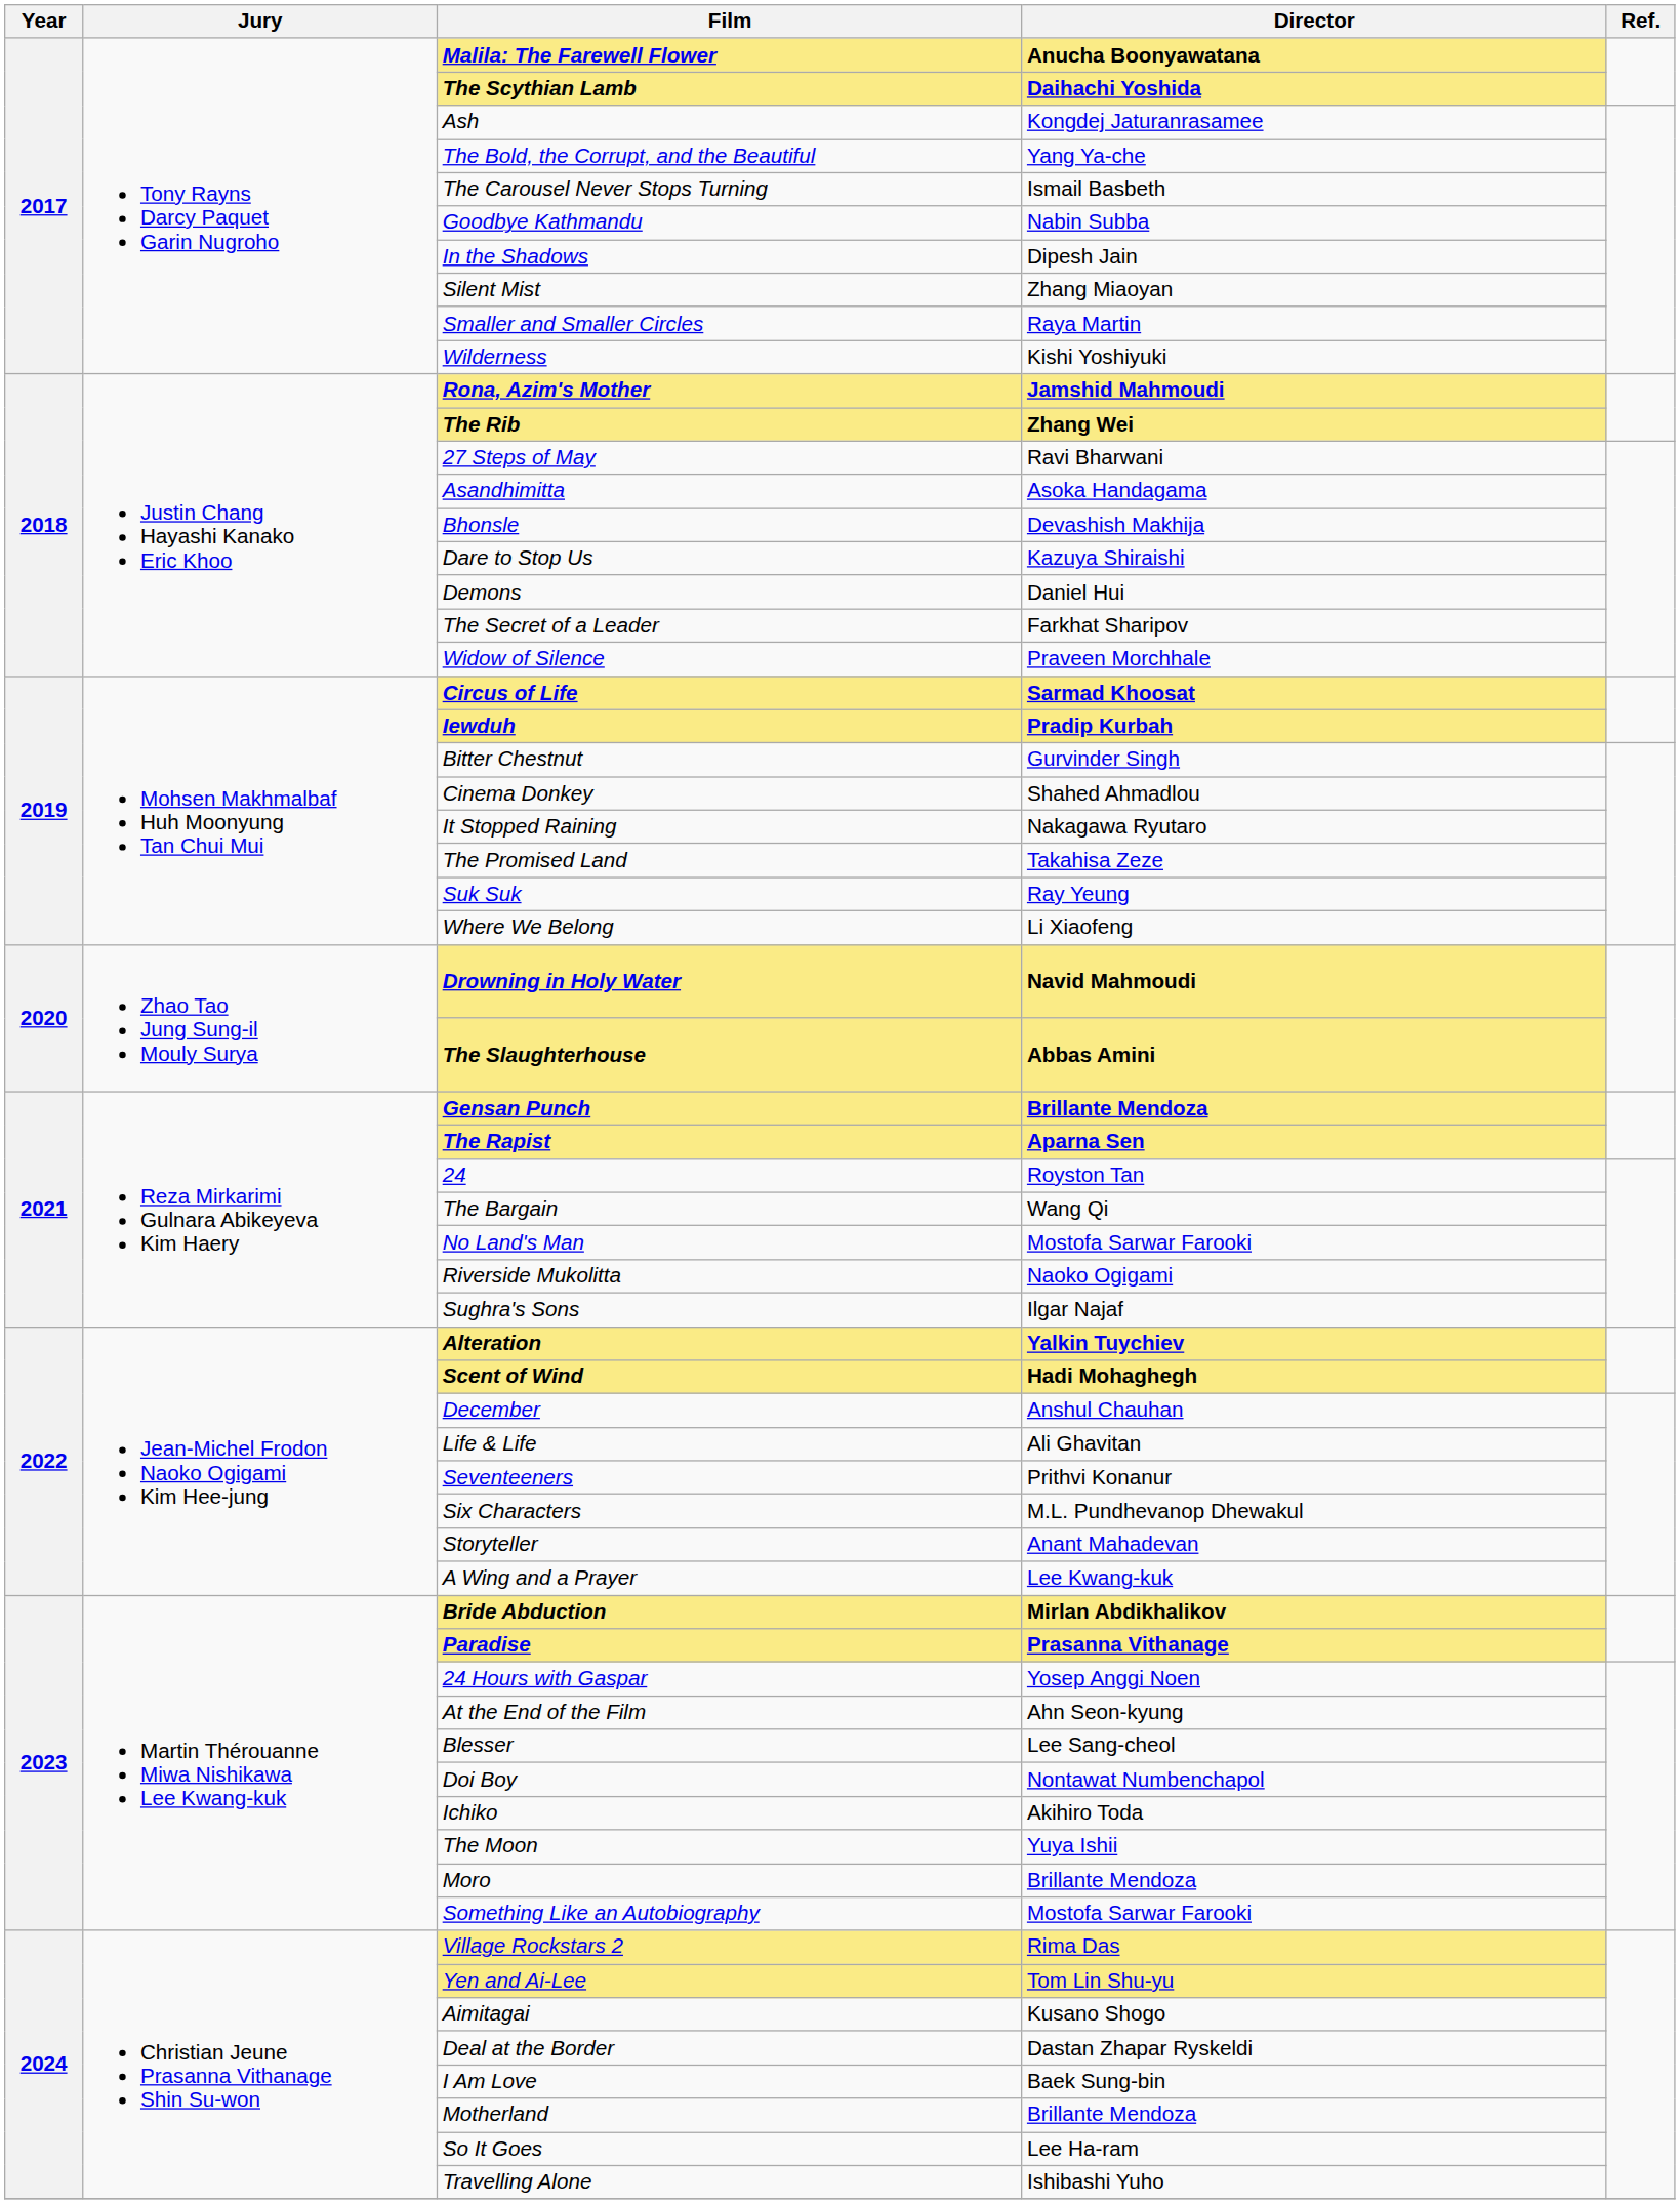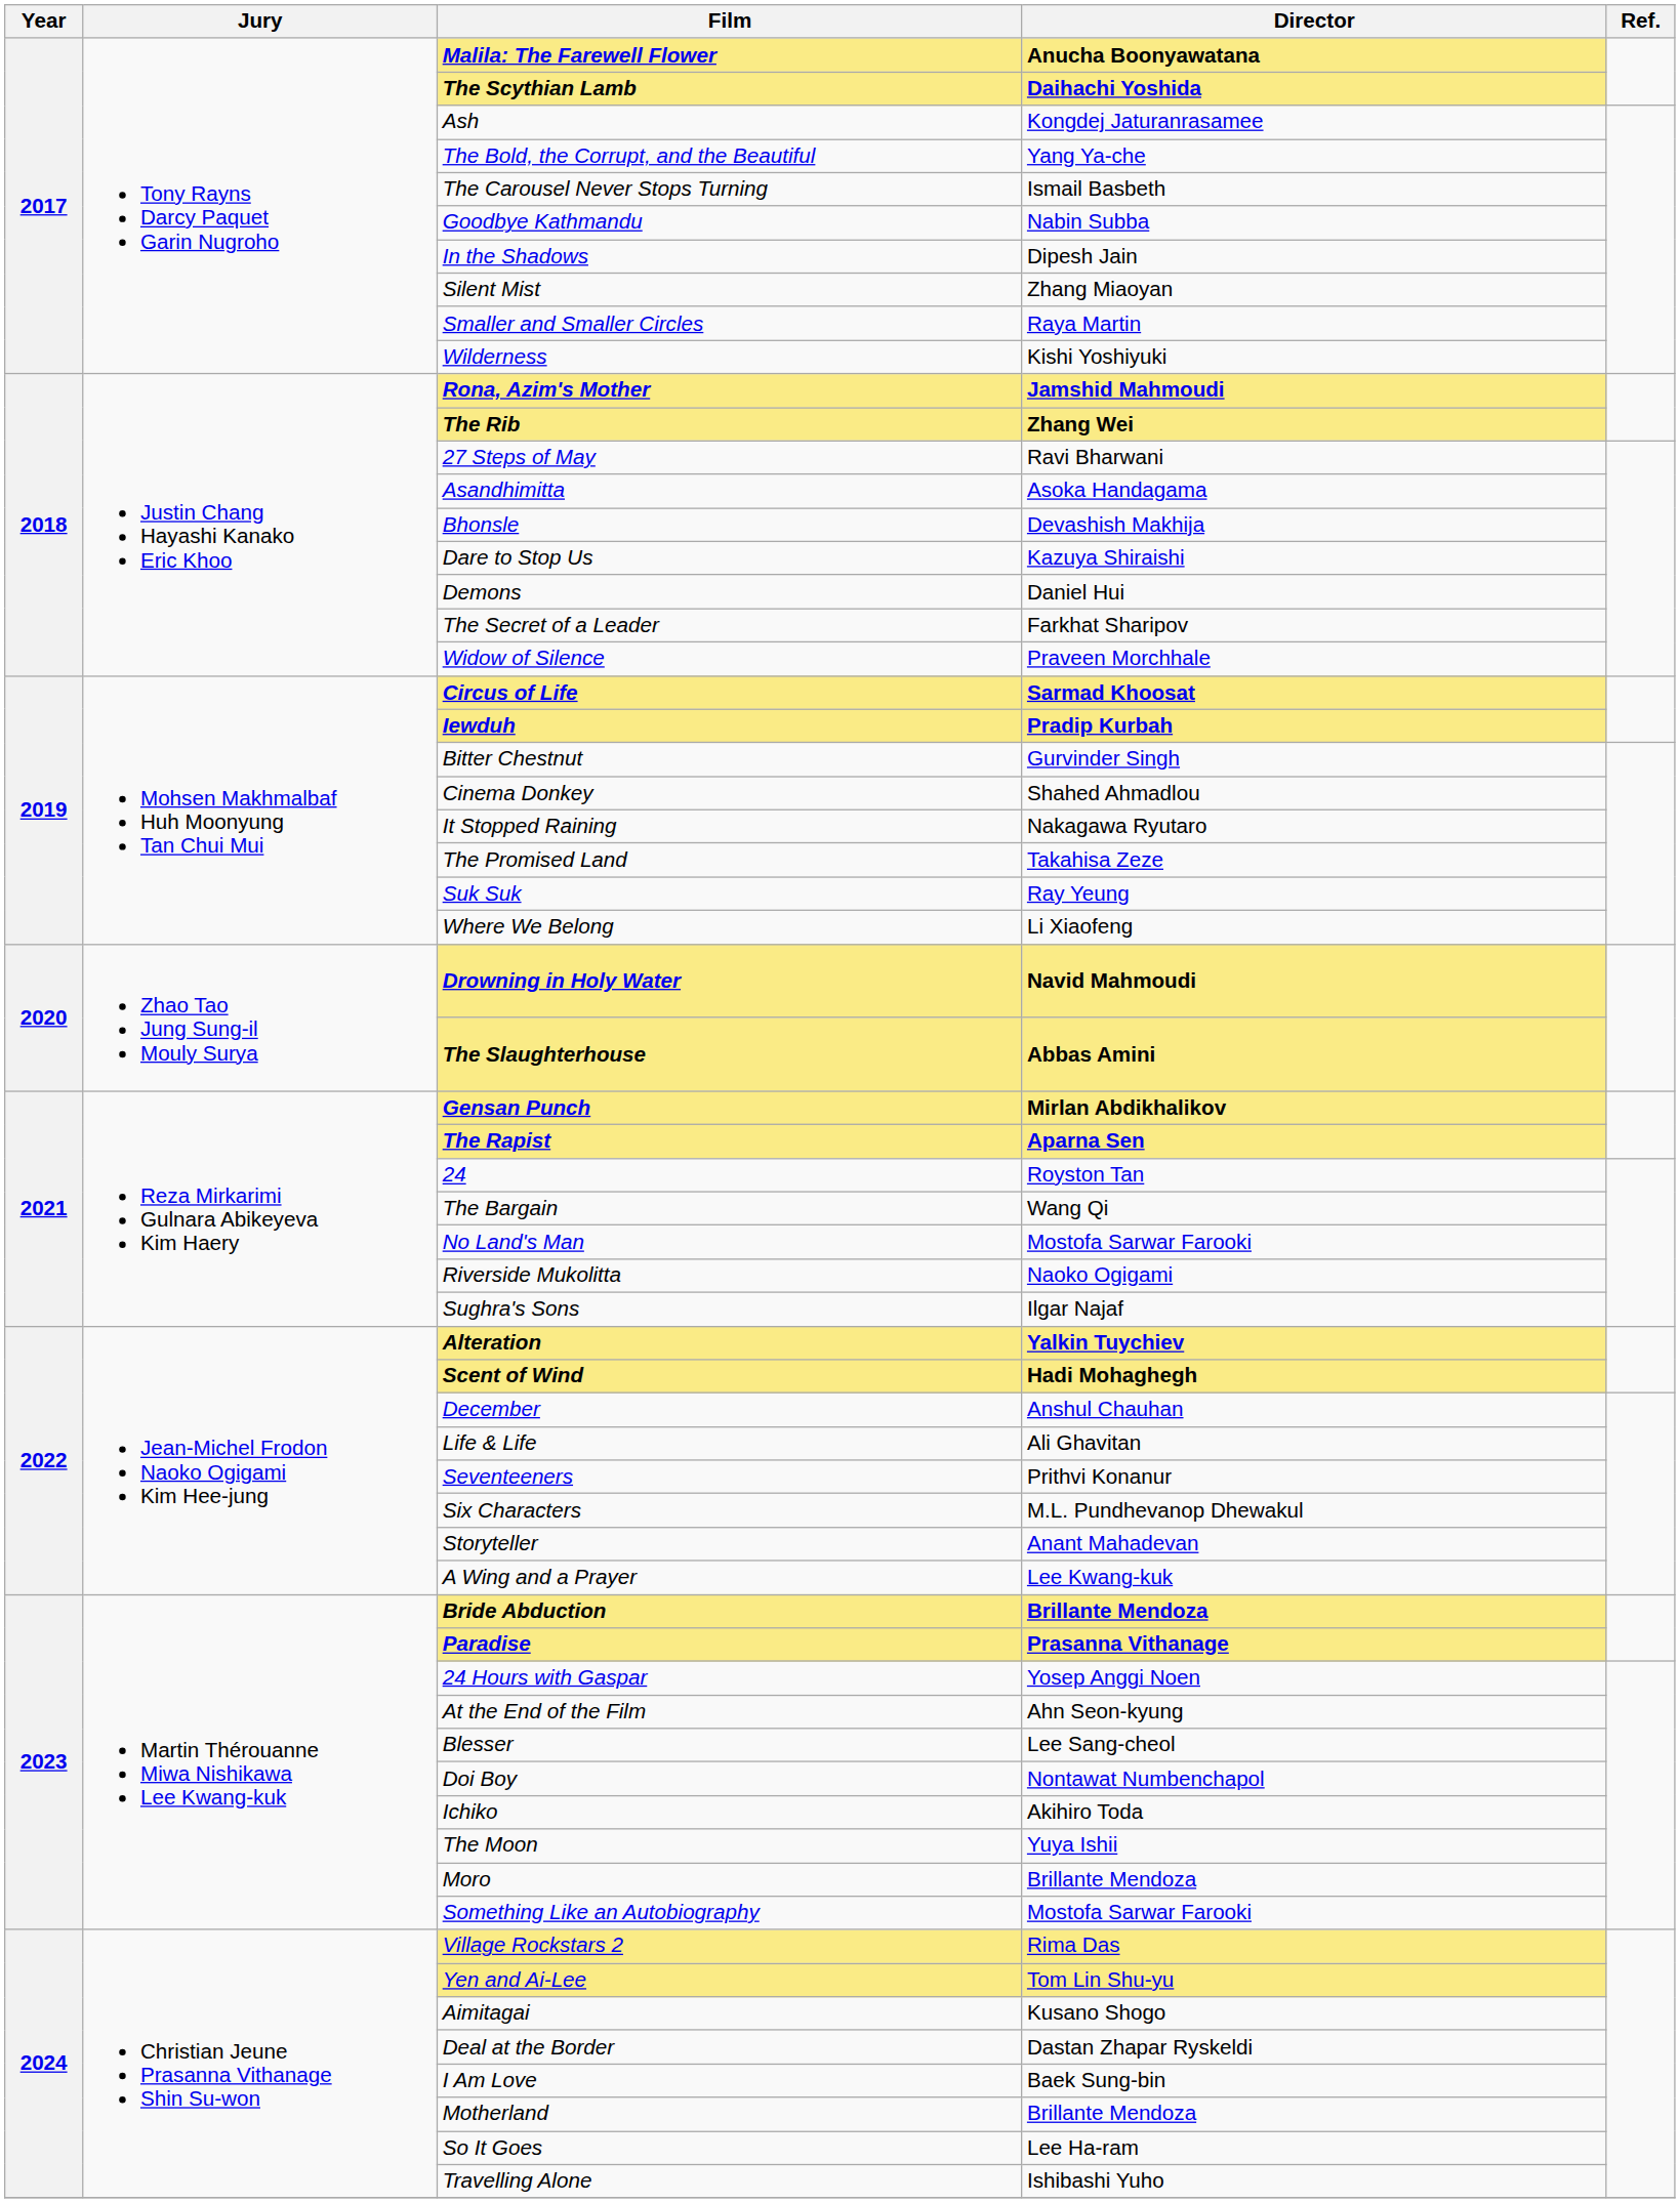 <table class="wikitable" width=100%>
 <tr>
 <th>Year</th>
 <th>Jury</th>
 <th width=35%>Film</th>
 <th width=35%>Director</th>
 <th>Ref.</th>
 </tr>
 <tr>
 <th rowspan=10><a href='#'>2017</a></th>
 <td rowspan=10><br><ul><li><a href='#'>Tony Rayns</a></li><li><a href='#'>Darcy Paquet</a></li><li><a href='#'>Garin Nugroho</a></li></ul></td>
 <td style="background:#FAEB86;"><strong><em><a href='#'>Malila: The Farewell Flower</a></em></strong></td>
 <td style="background:#FAEB86;"><strong>Anucha Boonyawatana</strong></td>
 <td rowspan="2"></td>
 </tr>
 <tr>
 <td style="background:#FAEB86;"><strong><em>The Scythian Lamb</em></strong></td>
 <td style="background:#FAEB86;"><strong><a href='#'>Daihachi Yoshida</a></strong></td>
 </tr>
 <tr>
 <td><em>Ash</em></td>
 <td><a href='#'>Kongdej Jaturanrasamee</a></td>
 <td rowspan="8"></td>
 </tr>
 <tr>
 <td><em><a href='#'>The Bold, the Corrupt, and the Beautiful</a></em></td>
 <td><a href='#'>Yang Ya-che</a></td>
 </tr>
 <tr>
 <td><em>The Carousel Never Stops Turning</em></td>
 <td>Ismail Basbeth</td>
 </tr>
 <tr>
 <td><em><a href='#'>Goodbye Kathmandu</a></em></td>
 <td><a href='#'>Nabin Subba</a></td>
 </tr>
 <tr>
 <td><em><a href='#'>In the Shadows</a></em></td>
 <td>Dipesh Jain</td>
 </tr>
 <tr>
 <td><em>Silent Mist</em></td>
 <td>Zhang Miaoyan</td>
 </tr>
 <tr>
 <td><em><a href='#'>Smaller and Smaller Circles</a></em></td>
 <td><a href='#'>Raya Martin</a></td>
 </tr>
 <tr>
 <td><em><a href='#'>Wilderness</a></em></td>
 <td>Kishi Yoshiyuki</td>
 </tr>
 <tr>
 <th rowspan=9><a href='#'>2018</a></th>
 <td rowspan=9><br><ul><li><a href='#'>Justin Chang</a></li><li>Hayashi Kanako</li><li><a href='#'>Eric Khoo</a></li></ul></td>
 <td style="background:#FAEB86;"><strong><em><a href='#'>Rona, Azim's Mother</a></em></strong></td>
 <td style="background:#FAEB86;"><strong><a href='#'>Jamshid Mahmoudi</a></strong></td>
 <td rowspan="2"></td>
 </tr>
 <tr>
 <td style="background:#FAEB86;"><strong><em>The Rib</em></strong></td>
 <td style="background:#FAEB86;"><strong>Zhang Wei</strong></td>
 </tr>
 <tr>
 <td><em><a href='#'>27 Steps of May</a></em></td>
 <td>Ravi Bharwani</td>
 <td rowspan="7" align="center"></td>
 </tr>
 <tr>
 <td><em><a href='#'>Asandhimitta</a></em></td>
 <td><a href='#'>Asoka Handagama</a></td>
 </tr>
 <tr>
 <td><em><a href='#'>Bhonsle</a></em></td>
 <td><a href='#'>Devashish Makhija</a></td>
 </tr>
 <tr>
 <td><em>Dare to Stop Us</em></td>
 <td><a href='#'>Kazuya Shiraishi</a></td>
 </tr>
 <tr>
 <td><em>Demons</em></td>
 <td>Daniel Hui</td>
 </tr>
 <tr>
 <td><em>The Secret of a Leader</em></td>
 <td>Farkhat Sharipov</td>
 </tr>
 <tr>
 <td><em><a href='#'>Widow of Silence</a></em></td>
 <td><a href='#'>Praveen Morchhale</a></td>
 </tr>
 <tr>
 <th rowspan=8><a href='#'>2019</a></th>
 <td rowspan=8><br><ul><li><a href='#'>Mohsen Makhmalbaf</a></li><li>Huh Moonyung</li><li><a href='#'>Tan Chui Mui</a></li></ul></td>
 <td style="background:#FAEB86;"><strong><em><a href='#'>Circus of Life</a></em></strong></td>
 <td style="background:#FAEB86;"><strong><a href='#'>Sarmad Khoosat</a></strong></td>
 <td align="center" rowspan="2"></td>
 </tr>
 <tr>
 <td style="background:#FAEB86;"><strong><em><a href='#'>Iewduh</a></em></strong></td>
 <td style="background:#FAEB86;"><strong><a href='#'>Pradip Kurbah</a></strong></td>
 </tr>
 <tr>
 <td><em>Bitter Chestnut</em></td>
 <td><a href='#'>Gurvinder Singh</a></td>
 <td rowspan="6" align="center"></td>
 </tr>
 <tr>
 <td><em>Cinema Donkey</em></td>
 <td>Shahed Ahmadlou</td>
 </tr>
 <tr>
 <td><em>It Stopped Raining</em></td>
 <td>Nakagawa Ryutaro</td>
 </tr>
 <tr>
 <td><em>The Promised Land</em></td>
 <td><a href='#'>Takahisa Zeze</a></td>
 </tr>
 <tr>
 <td><em><a href='#'>Suk Suk</a></em></td>
 <td><a href='#'>Ray Yeung</a></td>
 </tr>
 <tr>
 <td><em>Where We Belong</em></td>
 <td>Li Xiaofeng</td>
 </tr>
 <tr>
 <th rowspan=2><a href='#'>2020</a></th>
 <td rowspan=2><br><ul><li><a href='#'>Zhao Tao</a></li><li><a href='#'>Jung Sung-il</a></li><li><a href='#'>Mouly Surya</a></li></ul></td>
 <td style="background:#FAEB86;"><strong><em><a href='#'>Drowning in Holy Water</a></em></strong></td>
 <td style="background:#FAEB86;"><strong>Navid Mahmoudi</strong></td>
 <td align="center" rowspan="2"></td>
 </tr>
 <tr>
 <td style="background:#FAEB86;"><strong><em>The Slaughterhouse</em></strong></td>
 <td style="background:#FAEB86;"><strong>Abbas Amini</strong></td>
 </tr>
 <tr>
 <th rowspan=7><a href='#'>2021</a></th>
 <td rowspan=7><br><ul><li><a href='#'>Reza Mirkarimi</a></li><li>Gulnara Abikeyeva</li><li>Kim Haery</li></ul></td>
 <td style="background:#FAEB86;"><strong><em><a href='#'>Gensan Punch</a></em></strong></td>
-<td style="background:#FAEB86;"><strong><a href='#'>Brillante Mendoza</a></strong></td>
+<td style="background:#FAEB86;"><strong>Mirlan Abdikhalikov</strong></td>
 <td align="center" rowspan="2"></td>
 </tr>
 <tr>
 <td style="background:#FAEB86;"><strong><em><a href='#'>The Rapist</a></em></strong></td>
 <td style="background:#FAEB86;"><strong><a href='#'>Aparna Sen</a></strong></td>
 </tr>
 <tr>
 <td><em><a href='#'>24</a></em></td>
 <td><a href='#'>Royston Tan</a></td>
 <td rowspan="5" align="center"></td>
 </tr>
 <tr>
 <td><em>The Bargain</em></td>
 <td>Wang Qi</td>
 </tr>
 <tr>
 <td><em><a href='#'>No Land's Man</a></em></td>
 <td><a href='#'>Mostofa Sarwar Farooki</a></td>
 </tr>
 <tr>
 <td><em>Riverside Mukolitta</em></td>
 <td><a href='#'>Naoko Ogigami</a></td>
 </tr>
 <tr>
 <td><em>Sughra's Sons</em></td>
 <td>Ilgar Najaf</td>
 </tr>
 <tr>
 <th rowspan=8><a href='#'>2022</a></th>
 <td rowspan=8><br><ul><li><a href='#'>Jean-Michel Frodon</a></li><li><a href='#'>Naoko Ogigami</a></li><li>Kim Hee-jung</li></ul></td>
 <td style="background:#FAEB86;"><strong><em>Alteration</em></strong></td>
 <td style="background:#FAEB86;"><strong><a href='#'>Yalkin Tuychiev</a></strong></td>
 <td align="center" rowspan="2"></td>
 </tr>
 <tr>
 <td style="background:#FAEB86;"><strong><em>Scent of Wind</em></strong></td>
 <td style="background:#FAEB86;"><strong>Hadi Mohaghegh</strong></td>
 </tr>
 <tr>
 <td><em><a href='#'>December</a></em></td>
 <td><a href='#'>Anshul Chauhan</a></td>
 <td rowspan="6" align="center"></td>
 </tr>
 <tr>
 <td><em>Life & Life</em></td>
 <td>Ali Ghavitan</td>
 </tr>
 <tr>
 <td><em><a href='#'>Seventeeners</a></em></td>
 <td>Prithvi Konanur</td>
 </tr>
 <tr>
 <td><em>Six Characters</em></td>
 <td>M.L. Pundhevanop Dhewakul</td>
 </tr>
 <tr>
 <td><em>Storyteller</em></td>
 <td><a href='#'>Anant Mahadevan</a></td>
 </tr>
 <tr>
 <td><em>A Wing and a Prayer</em></td>
 <td><a href='#'>Lee Kwang-kuk</a></td>
 </tr>
 <tr>
 <th rowspan=10><a href='#'>2023</a></th>
 <td rowspan=10><br><ul><li>Martin Thérouanne</li><li><a href='#'>Miwa Nishikawa</a></li><li><a href='#'>Lee Kwang-kuk</a></li></ul></td>
 <td style="background:#FAEB86;"><strong><em>Bride Abduction</em></strong></td>
-<td style="background:#FAEB86;"><strong>Mirlan Abdikhalikov</strong></td>
+<td style="background:#FAEB86;"><strong><a href='#'>Brillante Mendoza</a></strong></td>
 <td align="center" rowspan="2"></td>
 </tr>
 <tr>
 <td style="background:#FAEB86;"><strong><em><a href='#'>Paradise</a></em></strong></td>
 <td style="background:#FAEB86;"><strong><a href='#'>Prasanna Vithanage</a></strong></td>
 </tr>
 <tr>
 <td><em><a href='#'>24 Hours with Gaspar</a></em></td>
 <td><a href='#'>Yosep Anggi Noen</a></td>
 <td rowspan="8" align="center"></td>
 </tr>
 <tr>
 <td><em>At the End of the Film</em></td>
 <td>Ahn Seon-kyung</td>
 </tr>
 <tr>
 <td><em>Blesser</em></td>
 <td>Lee Sang-cheol</td>
 </tr>
 <tr>
 <td><em>Doi Boy</em></td>
 <td><a href='#'>Nontawat Numbenchapol</a></td>
 </tr>
 <tr>
 <td><em>Ichiko</em></td>
 <td>Akihiro Toda</td>
 </tr>
 <tr>
 <td><em>The Moon</em></td>
 <td><a href='#'>Yuya Ishii</a></td>
 </tr>
 <tr>
 <td><em>Moro</em></td>
 <td><a href='#'>Brillante Mendoza</a></td>
 </tr>
 <tr>
 <td><em><a href='#'>Something Like an Autobiography</a></em></td>
 <td><a href='#'>Mostofa Sarwar Farooki</a></td>
 </tr>
 <tr>
 <th rowspan=8><a href='#'>2024</a></th>
 <td rowspan=8><br><ul><li>Christian Jeune</li><li><a href='#'>Prasanna Vithanage</a></li><li><a href='#'>Shin Su-won</a></li></ul></td>
 <td style="background:#FAEB86;"><em><a href='#'>Village Rockstars 2</a></em></td>
 <td style="background:#FAEB86;"><a href='#'>Rima Das</a></td>
 <td rowspan="8" align="center"></td>
 </tr>
 <tr>
 <td style="background:#FAEB86;"><em><a href='#'>Yen and Ai-Lee</a></em></td>
 <td style="background:#FAEB86;"><a href='#'>Tom Lin Shu-yu</a></td>
 </tr>
 <tr>
 <td><em>Aimitagai</em></td>
 <td>Kusano Shogo</td>
 </tr>
 <tr>
 <td><em>Deal at the Border</em></td>
 <td>Dastan Zhapar Ryskeldi</td>
 </tr>
 <tr>
 <td><em>I Am Love</em></td>
 <td>Baek Sung-bin</td>
 </tr>
 <tr>
 <td><em>Motherland</em></td>
 <td><a href='#'>Brillante Mendoza</a></td>
 </tr>
 <tr>
 <td><em>So It Goes</em></td>
 <td>Lee Ha-ram</td>
 </tr>
 <tr>
 <td><em>Travelling Alone</em></td>
 <td>Ishibashi Yuho</td>
 </tr>
 <tr>
 </tr>
 </table>
